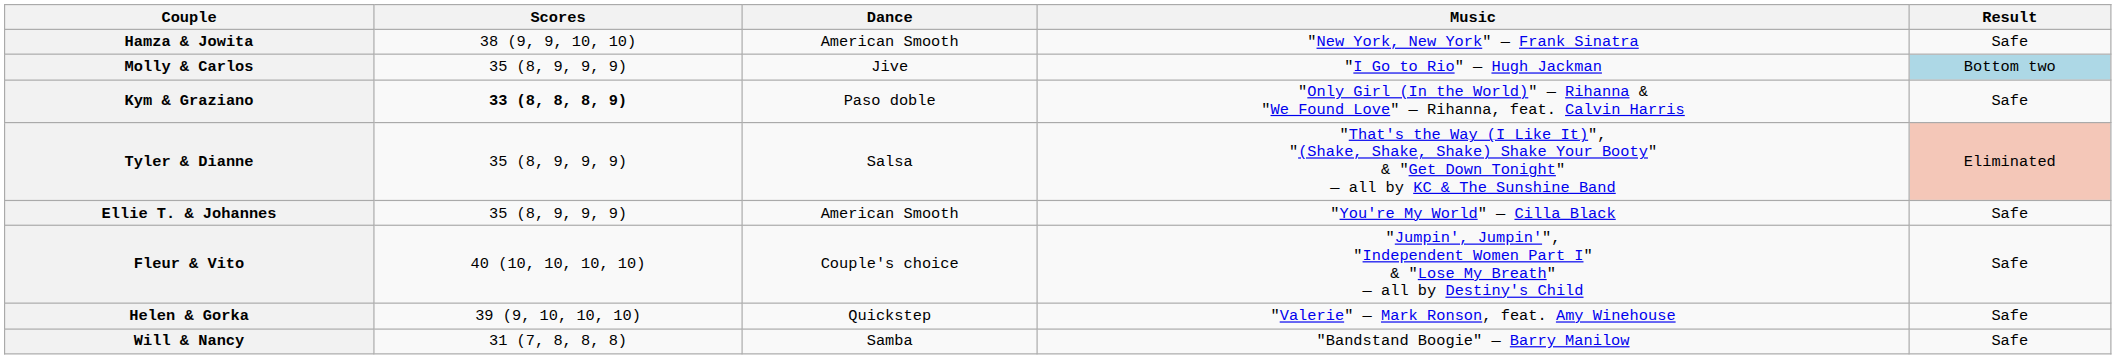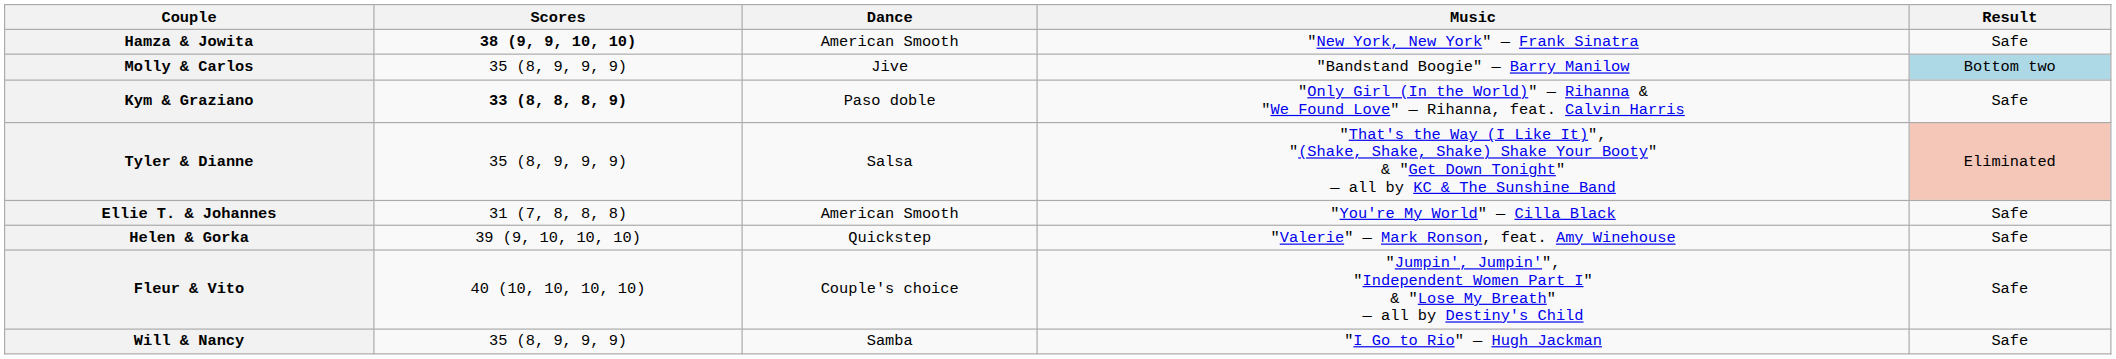 <table class="wikitable sortable" style="text-align:center; width: 90%">
 <tr>
 <th scope="col">Couple</th>
 <th scope="col">Scores</th>
 <th scope="col" class="unsortable">Dance</th>
 <th scope="col" class="unsortable">Music</th>
 <th scope="col" class="unsortable">Result</th>
 </tr>
 <tr>
 <th scope="row">Hamza & Jowita</th>
-<td>38 (9, 9, 10, 10)</td>
+<td><strong>38 (9, 9, 10, 10)</strong></td>
 <td>American Smooth</td>
 <td>"<a href='#'>New York, New York</a>" — <a href='#'>Frank Sinatra</a></td>
 <td>Safe</td>
 </tr>
 <tr>
 <th scope="row">Molly & Carlos</th>
 <td>35 (8, 9, 9, 9)</td>
 <td>Jive</td>
-<td>"<a href='#'>I Go to Rio</a>" — <a href='#'>Hugh Jackman</a></td>
+<td>"Bandstand Boogie" — <a href='#'>Barry Manilow</a></td>
 <td bgcolor="lightblue">Bottom two</td>
 </tr>
 <tr>
 <th scope="row">Kym & Graziano</th>
 <td><strong>33 (8, 8, 8, 9)</strong></td>
 <td>Paso doble</td>
 <td>"<a href='#'>Only Girl (In the World)</a>" — <a href='#'>Rihanna</a> &<br>"<a href='#'>We Found Love</a>" — Rihanna, feat. <a href='#'>Calvin Harris</a></td>
 <td>Safe</td>
 </tr>
 <tr>
 <th scope="row">Tyler & Dianne</th>
 <td>35 (8, 9, 9, 9)</td>
 <td>Salsa</td>
 <td>"<a href='#'>That's the Way (I Like It)</a>",<br>"<a href='#'>(Shake, Shake, Shake) Shake Your Booty</a>"<br>& "<a href='#'>Get Down Tonight</a>"<br>— all by <a href='#'>KC & The Sunshine Band</a></td>
 <td bgcolor="f4c7b8">Eliminated</td>
 </tr>
 <tr>
 <th scope="row">Ellie T. & Johannes</th>
-<td>35 (8, 9, 9, 9)</td>
+<td>31 (7, 8, 8, 8)</td>
 <td>American Smooth</td>
 <td>"<a href='#'>You're My World</a>" — <a href='#'>Cilla Black</a></td>
+<td>Safe</td>
+</tr>
+<tr>
+<th scope="row">Helen & Gorka</th>
+<td>39 (9, 10, 10, 10)</td>
+<td>Quickstep</td>
+<td>"<a href='#'>Valerie</a>" — <a href='#'>Mark Ronson</a>, feat. <a href='#'>Amy Winehouse</a></td>
 <td>Safe</td>
 </tr>
 <tr>
 <th scope="row">Fleur & Vito</th>
 <td>40 (10, 10, 10, 10)</td>
 <td>Couple's choice</td>
 <td>"<a href='#'>Jumpin', Jumpin'</a>",<br>"<a href='#'>Independent Women Part I</a>"<br>& "<a href='#'>Lose My Breath</a>"<br>— all by <a href='#'>Destiny's Child</a></td>
 <td>Safe</td>
 </tr>
 <tr>
-<th scope="row">Helen & Gorka</th>
-<td>39 (9, 10, 10, 10)</td>
-<td>Quickstep</td>
-<td>"<a href='#'>Valerie</a>" — <a href='#'>Mark Ronson</a>, feat. <a href='#'>Amy Winehouse</a></td>
-<td>Safe</td>
-</tr>
-<tr>
 <th scope="row">Will & Nancy</th>
-<td>31 (7, 8, 8, 8)</td>
+<td>35 (8, 9, 9, 9)</td>
 <td>Samba</td>
-<td>"Bandstand Boogie" — <a href='#'>Barry Manilow</a></td>
+<td>"<a href='#'>I Go to Rio</a>" — <a href='#'>Hugh Jackman</a></td>
 <td>Safe</td>
 </tr>
 </table>
